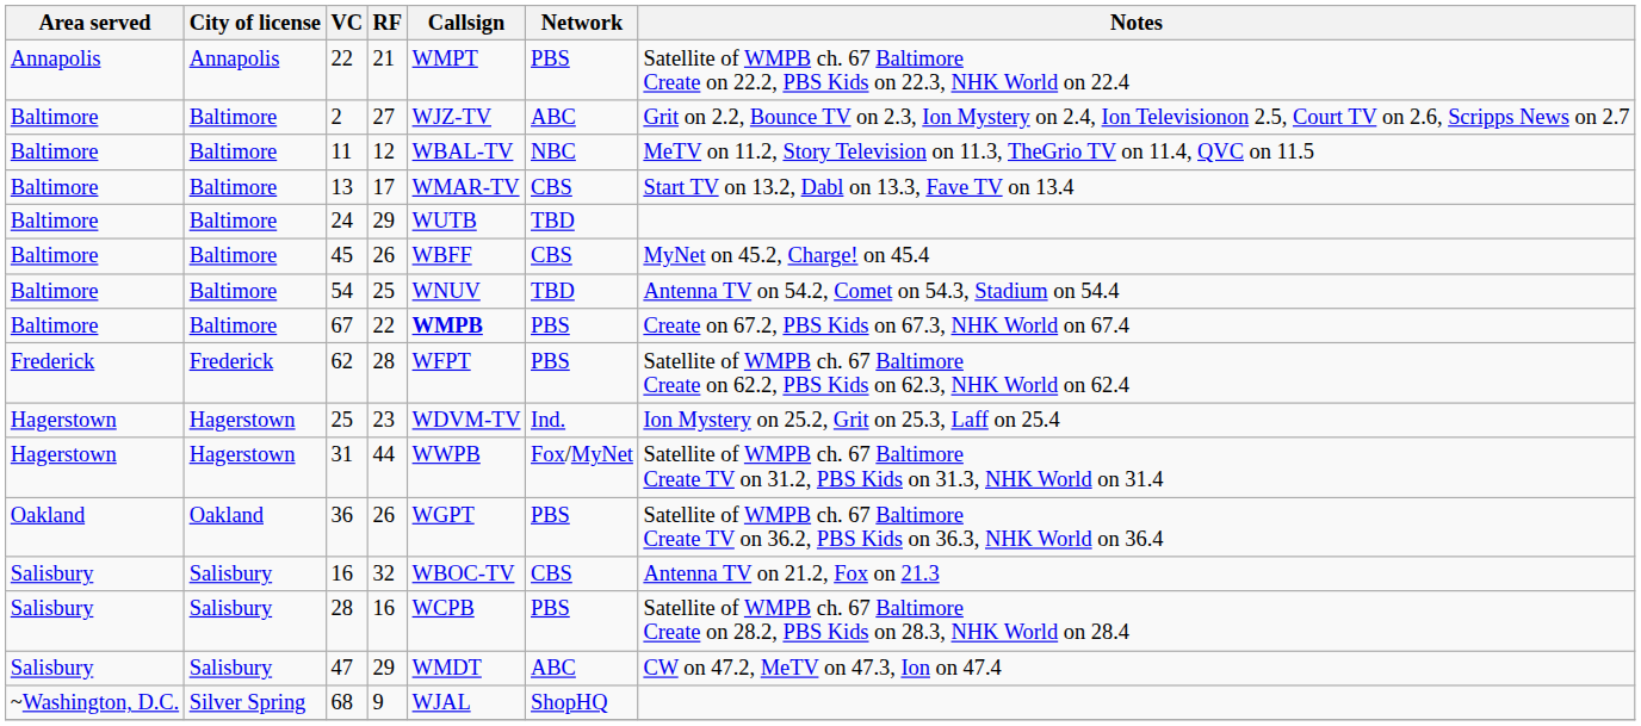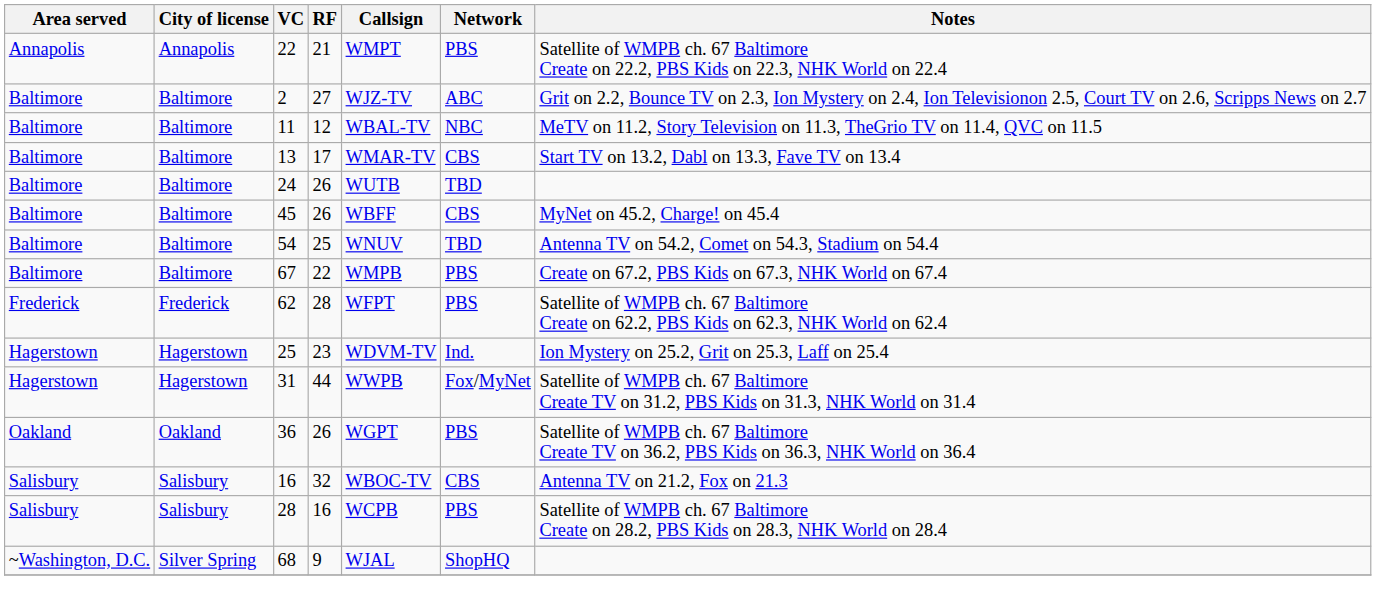 <table class="sortable wikitable" style="margin: 1em 1em 1em 0; background: #f9f9f9;">
 <tr>
 <th>Area served</th>
 <th>City of license</th>
 <th>VC</th>
 <th>RF</th>
 <th>Callsign</th>
 <th>Network</th>
 <th class="unsortable">Notes</th>
 </tr>
 <tr style="vertical-align: top; text-align: left;">
 <td><a href='#'>Annapolis</a></td>
 <td><a href='#'>Annapolis</a></td>
 <td>22</td>
 <td>21</td>
 <td><a href='#'>WMPT</a></td>
 <td><a href='#'>PBS</a></td>
 <td>Satellite of <a href='#'>WMPB</a> ch. 67 <a href='#'>Baltimore</a><br><a href='#'>Create</a> on 22.2, <a href='#'>PBS Kids</a> on 22.3, <a href='#'>NHK World</a> on 22.4</td>
 </tr>
 <tr style="vertical-align: top; text-align: left;">
 <td><a href='#'>Baltimore</a></td>
 <td><a href='#'>Baltimore</a></td>
 <td>2</td>
 <td>27</td>
 <td><a href='#'>WJZ-TV</a></td>
 <td><a href='#'>ABC</a></td>
 <td><a href='#'>Grit</a> on 2.2, <a href='#'>Bounce TV</a> on 2.3, <a href='#'>Ion Mystery</a> on 2.4, <a href='#'>Ion Televisionon</a> 2.5, <a href='#'>Court TV</a> on 2.6, <a href='#'>Scripps News</a> on 2.7</td>
 </tr>
 <tr style="vertical-align: top; text-align: left;">
 <td><a href='#'>Baltimore</a></td>
 <td><a href='#'>Baltimore</a></td>
 <td>11</td>
 <td>12</td>
 <td><a href='#'>WBAL-TV</a></td>
 <td><a href='#'>NBC</a></td>
 <td><a href='#'>MeTV</a> on 11.2, <a href='#'>Story Television</a> on 11.3, <a href='#'>TheGrio TV</a> on 11.4, <a href='#'>QVC</a> on 11.5</td>
 </tr>
 <tr style="vertical-align: top; text-align: left;">
 <td><a href='#'>Baltimore</a></td>
 <td><a href='#'>Baltimore</a></td>
 <td>13</td>
 <td>17</td>
 <td><a href='#'>WMAR-TV</a></td>
 <td><a href='#'>CBS</a></td>
 <td><a href='#'>Start TV</a> on 13.2, <a href='#'>Dabl</a> on 13.3, <a href='#'>Fave TV</a> on 13.4</td>
 </tr>
 <tr style="vertical-align: top; text-align: left;">
 <td><a href='#'>Baltimore</a></td>
 <td><a href='#'>Baltimore</a></td>
 <td>24</td>
-<td>29</td>
+<td>26</td>
 <td><a href='#'>WUTB</a></td>
 <td><a href='#'>TBD</a></td>
 <td></td>
 </tr>
 <tr style="vertical-align: top; text-align: left;">
 <td><a href='#'>Baltimore</a></td>
 <td><a href='#'>Baltimore</a></td>
 <td>45</td>
 <td>26</td>
 <td><a href='#'>WBFF</a></td>
 <td><a href='#'>CBS</a></td>
 <td><a href='#'>MyNet</a> on 45.2, <a href='#'>Charge!</a> on 45.4</td>
 </tr>
 <tr style="vertical-align: top; text-align: left;">
 <td><a href='#'>Baltimore</a></td>
 <td><a href='#'>Baltimore</a></td>
 <td>54</td>
 <td>25</td>
 <td><a href='#'>WNUV</a></td>
 <td><a href='#'>TBD</a></td>
 <td><a href='#'>Antenna TV</a> on 54.2, <a href='#'>Comet</a> on 54.3, <a href='#'>Stadium</a> on 54.4</td>
 </tr>
 <tr style="vertical-align: top; text-align: left;">
 <td><a href='#'>Baltimore</a></td>
 <td><a href='#'>Baltimore</a></td>
 <td>67</td>
 <td>22</td>
-<td><strong><a href='#'>WMPB</a></strong></td>
+<td><a href='#'>WMPB</a></td>
 <td><a href='#'>PBS</a></td>
 <td><a href='#'>Create</a> on 67.2, <a href='#'>PBS Kids</a> on 67.3, <a href='#'>NHK World</a> on 67.4</td>
 </tr>
 <tr style="vertical-align: top; text-align: left;">
 <td><a href='#'>Frederick</a></td>
 <td><a href='#'>Frederick</a></td>
 <td>62</td>
 <td>28</td>
 <td><a href='#'>WFPT</a></td>
 <td><a href='#'>PBS</a></td>
 <td>Satellite of <a href='#'>WMPB</a> ch. 67 <a href='#'>Baltimore</a><br><a href='#'>Create</a> on 62.2, <a href='#'>PBS Kids</a> on 62.3, <a href='#'>NHK World</a> on 62.4</td>
 </tr>
 <tr style="vertical-align: top; text-align: left;">
 <td><a href='#'>Hagerstown</a></td>
 <td><a href='#'>Hagerstown</a></td>
 <td>25</td>
 <td>23</td>
 <td><a href='#'>WDVM-TV</a></td>
 <td><a href='#'>Ind.</a></td>
 <td><a href='#'>Ion Mystery</a> on 25.2, <a href='#'>Grit</a> on 25.3, <a href='#'>Laff</a> on 25.4</td>
 </tr>
 <tr style="vertical-align: top; text-align: left;">
 <td><a href='#'>Hagerstown</a></td>
 <td><a href='#'>Hagerstown</a></td>
 <td>31</td>
 <td>44</td>
 <td><a href='#'>WWPB</a></td>
 <td><a href='#'>Fox</a>/<a href='#'>MyNet</a></td>
 <td>Satellite of <a href='#'>WMPB</a> ch. 67 <a href='#'>Baltimore</a><br><a href='#'>Create TV</a> on 31.2, <a href='#'>PBS Kids</a> on 31.3, <a href='#'>NHK World</a> on 31.4</td>
 </tr>
 <tr style="vertical-align: top; text-align: left;">
 <td><a href='#'>Oakland</a></td>
 <td><a href='#'>Oakland</a></td>
 <td>36</td>
 <td>26</td>
 <td><a href='#'>WGPT</a></td>
 <td><a href='#'>PBS</a></td>
 <td>Satellite of <a href='#'>WMPB</a> ch. 67 <a href='#'>Baltimore</a><br><a href='#'>Create TV</a> on 36.2, <a href='#'>PBS Kids</a> on 36.3, <a href='#'>NHK World</a> on 36.4</td>
 </tr>
 <tr style="vertical-align: top; text-align: left;">
 <td><a href='#'>Salisbury</a></td>
 <td><a href='#'>Salisbury</a></td>
 <td>16</td>
 <td>32</td>
 <td><a href='#'>WBOC-TV</a></td>
 <td><a href='#'>CBS</a></td>
 <td><a href='#'>Antenna TV</a> on 21.2, <a href='#'>Fox</a> on <a href='#'>21.3</a></td>
 </tr>
 <tr style="vertical-align: top; text-align: left;">
 <td><a href='#'>Salisbury</a></td>
 <td><a href='#'>Salisbury</a></td>
 <td>28</td>
 <td>16</td>
 <td><a href='#'>WCPB</a></td>
 <td><a href='#'>PBS</a></td>
 <td>Satellite of <a href='#'>WMPB</a> ch. 67 <a href='#'>Baltimore</a><br><a href='#'>Create</a> on 28.2, <a href='#'>PBS Kids</a> on 28.3, <a href='#'>NHK World</a> on 28.4</td>
 </tr>
 <tr style="vertical-align: top; text-align: left;">
-<td><a href='#'>Salisbury</a></td>
-<td><a href='#'>Salisbury</a></td>
-<td>47</td>
-<td>29</td>
-<td><a href='#'>WMDT</a></td>
-<td><a href='#'>ABC</a></td>
-<td><a href='#'>CW</a> on 47.2, <a href='#'>MeTV</a> on 47.3, <a href='#'>Ion</a> on 47.4</td>
-</tr>
-<tr style="vertical-align: top; text-align: left;">
 <td>~<a href='#'>Washington, D.C.</a></td>
 <td><a href='#'>Silver Spring</a></td>
 <td>68</td>
 <td>9</td>
 <td><a href='#'>WJAL</a></td>
 <td><a href='#'>ShopHQ</a></td>
 <td></td>
 </tr>
 <tr style="vertical-align: top; text-align: left;">
 </tr>
 </table>
